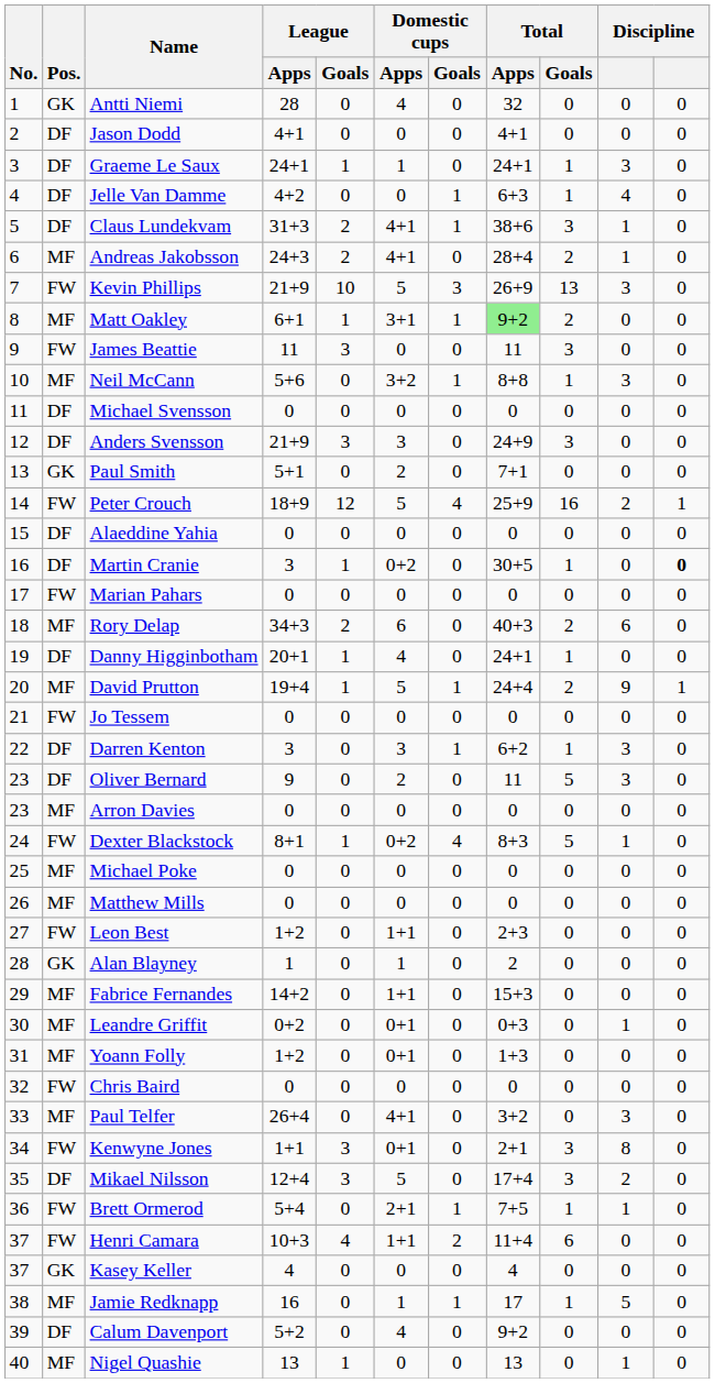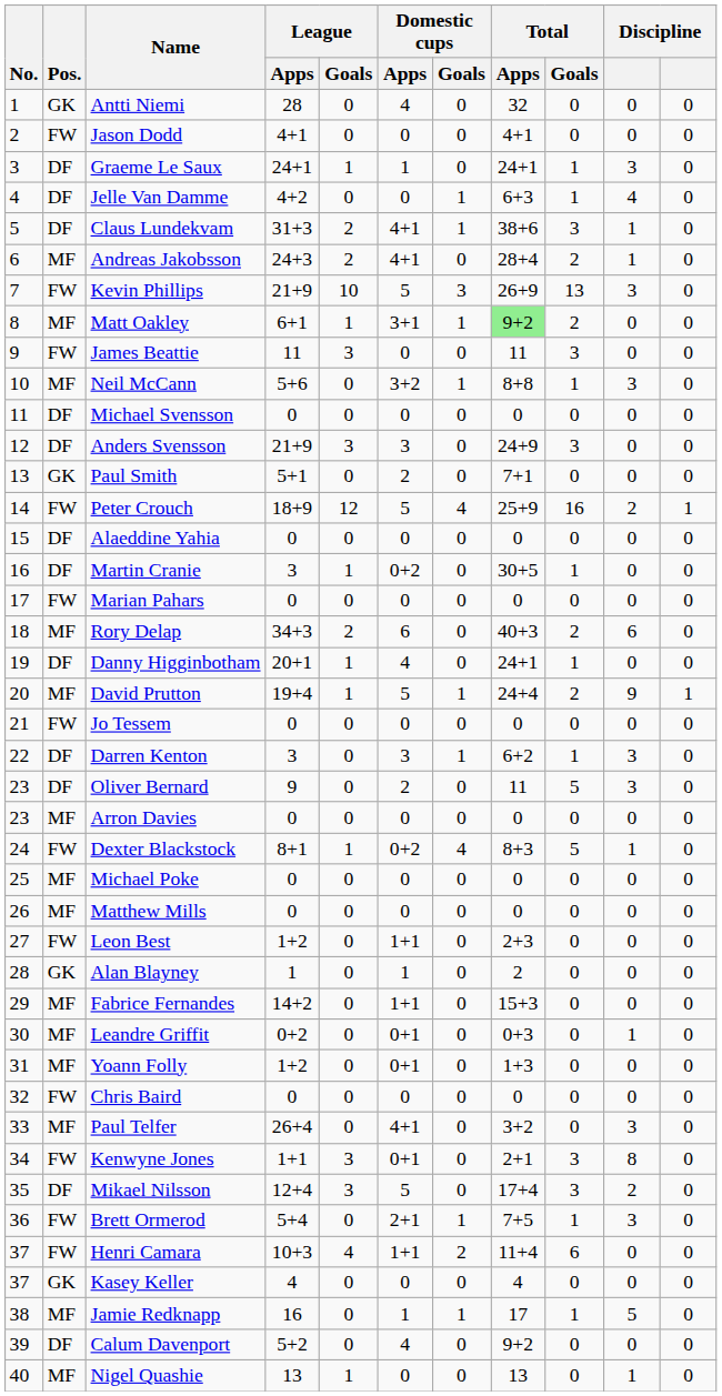 <table class="wikitable" style="text-align:center">
 <tr>
 <th rowspan="2" style="vertical-align:bottom;">No.</th>
 <th rowspan="2" style="vertical-align:bottom;">Pos.</th>
 <th rowspan="2">Name</th>
 <th colspan="2" style="width:85px;">League</th>
 <th colspan="2" style="width:85px;">Domestic cups</th>
 <th colspan="2" style="width:85px;">Total</th>
 <th colspan="2" style="width:85px;">Discipline</th>
 </tr>
 <tr>
 <th>Apps</th>
 <th>Goals</th>
 <th>Apps</th>
 <th>Goals</th>
 <th>Apps</th>
 <th>Goals</th>
 <th></th>
 <th></th>
 </tr>
 <tr>
 <td align="left">1</td>
 <td align="left">GK</td>
 <td align="left"> <a href='#'>Antti Niemi</a></td>
 <td>28</td>
 <td>0</td>
 <td>4</td>
 <td>0</td>
 <td>32</td>
 <td>0</td>
 <td>0</td>
 <td>0</td>
 </tr>
 <tr>
 <td align="left">2</td>
-<td align="left">DF</td>
+<td align="left">FW</td>
 <td align="left"> <a href='#'>Jason Dodd</a></td>
 <td>4+1</td>
 <td>0</td>
 <td>0</td>
 <td>0</td>
 <td>4+1</td>
 <td>0</td>
 <td>0</td>
 <td>0</td>
 </tr>
 <tr>
 <td align="left">3</td>
 <td align="left">DF</td>
 <td align="left"> <a href='#'>Graeme Le Saux</a></td>
 <td>24+1</td>
 <td>1</td>
 <td>1</td>
 <td>0</td>
 <td>24+1</td>
 <td>1</td>
 <td>3</td>
 <td>0</td>
 </tr>
 <tr>
 <td align="left">4</td>
 <td align="left">DF</td>
 <td align="left"> <a href='#'>Jelle Van Damme</a></td>
 <td>4+2</td>
 <td>0</td>
 <td>0</td>
 <td>1</td>
 <td>6+3</td>
 <td>1</td>
 <td>4</td>
 <td>0</td>
 </tr>
 <tr>
 <td align="left">5</td>
 <td align="left">DF</td>
 <td align="left"> <a href='#'>Claus Lundekvam</a></td>
 <td>31+3</td>
 <td>2</td>
 <td>4+1</td>
 <td>1</td>
 <td>38+6</td>
 <td>3</td>
 <td>1</td>
 <td>0</td>
 </tr>
 <tr>
 <td align="left">6</td>
 <td align="left">MF</td>
 <td align="left"> <a href='#'>Andreas Jakobsson</a></td>
 <td>24+3</td>
 <td>2</td>
 <td>4+1</td>
 <td>0</td>
 <td>28+4</td>
 <td>2</td>
 <td>1</td>
 <td>0</td>
 </tr>
 <tr>
 <td align="left">7</td>
 <td align="left">FW</td>
 <td align="left"> <a href='#'>Kevin Phillips</a></td>
 <td>21+9</td>
 <td>10</td>
 <td>5</td>
 <td>3</td>
 <td>26+9</td>
 <td>13</td>
 <td>3</td>
 <td>0</td>
 </tr>
 <tr>
 <td align="left">8</td>
 <td align="left">MF</td>
 <td align="left"> <a href='#'>Matt Oakley</a></td>
 <td>6+1</td>
 <td>1</td>
 <td>3+1</td>
 <td>1</td>
 <td style="background: lightgreen;">9+2</td>
 <td>2</td>
 <td>0</td>
 <td>0</td>
 </tr>
 <tr>
 <td align="left">9</td>
 <td align="left">FW</td>
 <td align="left"> <a href='#'>James Beattie</a></td>
 <td>11</td>
 <td>3</td>
 <td>0</td>
 <td>0</td>
 <td>11</td>
 <td>3</td>
 <td>0</td>
 <td>0</td>
 </tr>
 <tr>
 <td align="left">10</td>
 <td align="left">MF</td>
 <td align="left"> <a href='#'>Neil McCann</a></td>
 <td>5+6</td>
 <td>0</td>
 <td>3+2</td>
 <td>1</td>
 <td>8+8</td>
 <td>1</td>
 <td>3</td>
 <td>0</td>
 </tr>
 <tr>
 <td align="left">11</td>
 <td align="left">DF</td>
 <td align="left"> <a href='#'>Michael Svensson</a></td>
 <td>0</td>
 <td>0</td>
 <td>0</td>
 <td>0</td>
 <td>0</td>
 <td>0</td>
 <td>0</td>
 <td>0</td>
 </tr>
 <tr>
 <td align="left">12</td>
 <td align="left">DF</td>
 <td align="left"> <a href='#'>Anders Svensson</a></td>
 <td>21+9</td>
 <td>3</td>
 <td>3</td>
 <td>0</td>
 <td>24+9</td>
 <td>3</td>
 <td>0</td>
 <td>0</td>
 </tr>
 <tr>
 <td align="left">13</td>
 <td align="left">GK</td>
 <td align="left"> <a href='#'>Paul Smith</a></td>
 <td>5+1</td>
 <td>0</td>
 <td>2</td>
 <td>0</td>
 <td>7+1</td>
 <td>0</td>
 <td>0</td>
 <td>0</td>
 </tr>
 <tr>
 <td align="left">14</td>
 <td align="left">FW</td>
 <td align="left"> <a href='#'>Peter Crouch</a></td>
 <td>18+9</td>
 <td>12</td>
 <td>5</td>
 <td>4</td>
 <td>25+9</td>
 <td>16</td>
 <td>2</td>
 <td>1</td>
 </tr>
 <tr>
 <td align="left">15</td>
 <td align="left">DF</td>
 <td align="left"> <a href='#'>Alaeddine Yahia</a></td>
 <td>0</td>
 <td>0</td>
 <td>0</td>
 <td>0</td>
 <td>0</td>
 <td>0</td>
 <td>0</td>
 <td>0</td>
 </tr>
 <tr>
 <td align="left">16</td>
 <td align="left">DF</td>
 <td align="left"> <a href='#'>Martin Cranie</a></td>
 <td>3</td>
 <td>1</td>
 <td>0+2</td>
 <td>0</td>
 <td>30+5</td>
 <td>1</td>
 <td>0</td>
-<td><strong>0</strong></td>
+<td>0</td>
 </tr>
 <tr>
 <td align="left">17</td>
 <td align="left">FW</td>
 <td align="left"> <a href='#'>Marian Pahars</a></td>
 <td>0</td>
 <td>0</td>
 <td>0</td>
 <td>0</td>
 <td>0</td>
 <td>0</td>
 <td>0</td>
 <td>0</td>
 </tr>
 <tr>
 <td align="left">18</td>
 <td align="left">MF</td>
 <td align="left"> <a href='#'>Rory Delap</a></td>
 <td>34+3</td>
 <td>2</td>
 <td>6</td>
 <td>0</td>
 <td>40+3</td>
 <td>2</td>
 <td>6</td>
 <td>0</td>
 </tr>
 <tr>
 <td align="left">19</td>
 <td align="left">DF</td>
 <td align="left"> <a href='#'>Danny Higginbotham</a></td>
 <td>20+1</td>
 <td>1</td>
 <td>4</td>
 <td>0</td>
 <td>24+1</td>
 <td>1</td>
 <td>0</td>
 <td>0</td>
 </tr>
 <tr>
 <td align="left">20</td>
 <td align="left">MF</td>
 <td align="left"> <a href='#'>David Prutton</a></td>
 <td>19+4</td>
 <td>1</td>
 <td>5</td>
 <td>1</td>
 <td>24+4</td>
 <td>2</td>
 <td>9</td>
 <td>1</td>
 </tr>
 <tr>
 <td align="left">21</td>
 <td align="left">FW</td>
 <td align="left"> <a href='#'>Jo Tessem</a></td>
 <td>0</td>
 <td>0</td>
 <td>0</td>
 <td>0</td>
 <td>0</td>
 <td>0</td>
 <td>0</td>
 <td>0</td>
 </tr>
 <tr>
 <td align="left">22</td>
 <td align="left">DF</td>
 <td align="left"> <a href='#'>Darren Kenton</a></td>
 <td>3</td>
 <td>0</td>
 <td>3</td>
 <td>1</td>
 <td>6+2</td>
 <td>1</td>
 <td>3</td>
 <td>0</td>
 </tr>
 <tr>
 <td align="left">23</td>
 <td align="left">DF</td>
 <td align="left"> <a href='#'>Oliver Bernard</a></td>
 <td>9</td>
 <td>0</td>
 <td>2</td>
 <td>0</td>
 <td>11</td>
 <td>5</td>
 <td>3</td>
 <td>0</td>
 </tr>
 <tr>
 <td align="left">23</td>
 <td align="left">MF</td>
 <td align="left"> <a href='#'>Arron Davies</a></td>
 <td>0</td>
 <td>0</td>
 <td>0</td>
 <td>0</td>
 <td>0</td>
 <td>0</td>
 <td>0</td>
 <td>0</td>
 </tr>
 <tr>
 <td align="left">24</td>
 <td align="left">FW</td>
 <td align="left"> <a href='#'>Dexter Blackstock</a></td>
 <td>8+1</td>
 <td>1</td>
 <td>0+2</td>
 <td>4</td>
 <td>8+3</td>
 <td>5</td>
 <td>1</td>
 <td>0</td>
 </tr>
 <tr>
 <td align="left">25</td>
 <td align="left">MF</td>
 <td align="left"> <a href='#'>Michael Poke</a></td>
 <td>0</td>
 <td>0</td>
 <td>0</td>
 <td>0</td>
 <td>0</td>
 <td>0</td>
 <td>0</td>
 <td>0</td>
 </tr>
 <tr>
 <td align="left">26</td>
 <td align="left">MF</td>
 <td align="left"> <a href='#'>Matthew Mills</a></td>
 <td>0</td>
 <td>0</td>
 <td>0</td>
 <td>0</td>
 <td>0</td>
 <td>0</td>
 <td>0</td>
 <td>0</td>
 </tr>
 <tr>
 <td align="left">27</td>
 <td align="left">FW</td>
 <td align="left"> <a href='#'>Leon Best</a></td>
 <td>1+2</td>
 <td>0</td>
 <td>1+1</td>
 <td>0</td>
 <td>2+3</td>
 <td>0</td>
 <td>0</td>
 <td>0</td>
 </tr>
 <tr>
 <td align="left">28</td>
 <td align="left">GK</td>
 <td align="left"> <a href='#'>Alan Blayney</a></td>
 <td>1</td>
 <td>0</td>
 <td>1</td>
 <td>0</td>
 <td>2</td>
 <td>0</td>
 <td>0</td>
 <td>0</td>
 </tr>
 <tr>
 <td align="left">29</td>
 <td align="left">MF</td>
 <td align="left"> <a href='#'>Fabrice Fernandes</a></td>
 <td>14+2</td>
 <td>0</td>
 <td>1+1</td>
 <td>0</td>
 <td>15+3</td>
 <td>0</td>
 <td>0</td>
 <td>0</td>
 </tr>
 <tr>
 <td align="left">30</td>
 <td align="left">MF</td>
 <td align="left"> <a href='#'>Leandre Griffit</a></td>
 <td>0+2</td>
 <td>0</td>
 <td>0+1</td>
 <td>0</td>
 <td>0+3</td>
 <td>0</td>
 <td>1</td>
 <td>0</td>
 </tr>
 <tr>
 <td align="left">31</td>
 <td align="left">MF</td>
 <td align="left"> <a href='#'>Yoann Folly</a></td>
 <td>1+2</td>
 <td>0</td>
 <td>0+1</td>
 <td>0</td>
 <td>1+3</td>
 <td>0</td>
 <td>0</td>
 <td>0</td>
 </tr>
 <tr>
 <td align="left">32</td>
 <td align="left">FW</td>
 <td align="left"> <a href='#'>Chris Baird</a></td>
 <td>0</td>
 <td>0</td>
 <td>0</td>
 <td>0</td>
 <td>0</td>
 <td>0</td>
 <td>0</td>
 <td>0</td>
 </tr>
 <tr>
 <td align="left">33</td>
 <td align="left">MF</td>
 <td align="left"> <a href='#'>Paul Telfer</a></td>
 <td>26+4</td>
 <td>0</td>
 <td>4+1</td>
 <td>0</td>
 <td>3+2</td>
 <td>0</td>
 <td>3</td>
 <td>0</td>
 </tr>
 <tr>
 <td align="left">34</td>
 <td align="left">FW</td>
 <td align="left"> <a href='#'>Kenwyne Jones</a></td>
 <td>1+1</td>
 <td>3</td>
 <td>0+1</td>
 <td>0</td>
 <td>2+1</td>
 <td>3</td>
 <td>8</td>
 <td>0</td>
 </tr>
 <tr>
 <td align="left">35</td>
 <td align="left">DF</td>
 <td align="left"> <a href='#'>Mikael Nilsson</a></td>
 <td>12+4</td>
 <td>3</td>
 <td>5</td>
 <td>0</td>
 <td>17+4</td>
 <td>3</td>
 <td>2</td>
 <td>0</td>
 </tr>
 <tr>
 <td align="left">36</td>
 <td align="left">FW</td>
 <td align="left"> <a href='#'>Brett Ormerod</a></td>
 <td>5+4</td>
 <td>0</td>
 <td>2+1</td>
 <td>1</td>
 <td>7+5</td>
 <td>1</td>
-<td>1</td>
+<td>3</td>
 <td>0</td>
 </tr>
 <tr>
 <td align="left">37</td>
 <td align="left">FW</td>
 <td align="left"> <a href='#'>Henri Camara</a></td>
 <td>10+3</td>
 <td>4</td>
 <td>1+1</td>
 <td>2</td>
 <td>11+4</td>
 <td>6</td>
 <td>0</td>
 <td>0</td>
 </tr>
 <tr>
 <td align="left">37</td>
 <td align="left">GK</td>
 <td align="left"> <a href='#'>Kasey Keller</a></td>
 <td>4</td>
 <td>0</td>
 <td>0</td>
 <td>0</td>
 <td>4</td>
 <td>0</td>
 <td>0</td>
 <td>0</td>
 </tr>
 <tr>
 <td align="left">38</td>
 <td align="left">MF</td>
 <td align="left"> <a href='#'>Jamie Redknapp</a></td>
 <td>16</td>
 <td>0</td>
 <td>1</td>
 <td>1</td>
 <td>17</td>
 <td>1</td>
 <td>5</td>
 <td>0</td>
 </tr>
 <tr>
 <td align="left">39</td>
 <td align="left">DF</td>
 <td align="left"> <a href='#'>Calum Davenport</a></td>
 <td>5+2</td>
 <td>0</td>
 <td>4</td>
 <td>0</td>
 <td>9+2</td>
 <td>0</td>
 <td>0</td>
 <td>0</td>
 </tr>
 <tr>
 <td align="left">40</td>
 <td align="left">MF</td>
 <td align="left"> <a href='#'>Nigel Quashie</a></td>
 <td>13</td>
 <td>1</td>
 <td>0</td>
 <td>0</td>
 <td>13</td>
 <td>0</td>
 <td>1</td>
 <td>0</td>
 </tr>
 </table>
